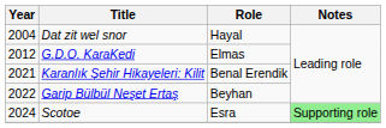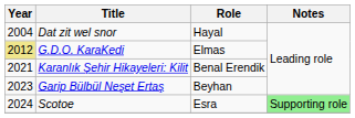 <table class="wikitable" style="font-size: 95%;">
 <tr>
 <th>Year</th>
 <th>Title</th>
 <th>Role</th>
 <th>Notes</th>
 </tr>
 <tr>
 <td>2004</td>
 <td><em>Dat zit wel snor</em></td>
 <td>Hayal</td>
 <td rowspan="4">Leading role</td>
 </tr>
 <tr>
-<td>2012</td>
+<td style="background: khaki;">2012</td>
 <td><em><a href='#'>G.D.O. KaraKedi</a></em></td>
 <td>Elmas</td>
 </tr>
 <tr>
 <td>2021</td>
 <td><em><a href='#'>Karanlık Şehir Hikayeleri: Kilit</a></em></td>
 <td>Benal Erendik</td>
 </tr>
 <tr>
-<td>2022</td>
+<td>2023</td>
 <td><em><a href='#'>Garip Bülbül Neşet Ertaş</a></em></td>
 <td>Beyhan</td>
 </tr>
 <tr>
 <td>2024</td>
 <td><em>Scotoe</em></td>
 <td>Esra</td>
 <td style="background: lightgreen;">Supporting role</td>
 </tr>
 <tr>
 </tr>
 </table>
